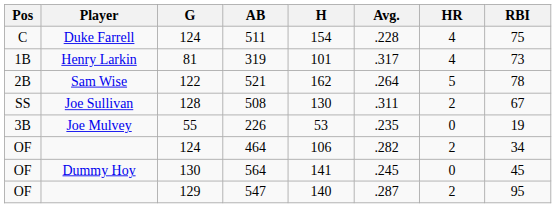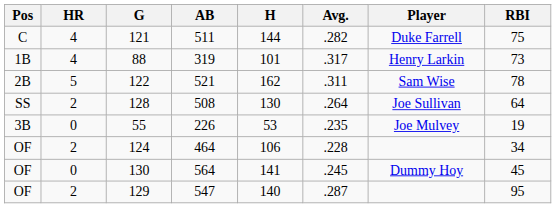 <table class="wikitable sortable">
 <tr>
 <th bgcolor="#DDDDFF" width="5%">Pos</th>
-<th bgcolor="#DDDDFF" width="16%">Player</th>
+<th bgcolor="#DDDDFF" width="9%">HR</th>
 <th bgcolor="#DDDDFF" width="9%">G</th>
 <th bgcolor="#DDDDFF" width="9%">AB</th>
 <th bgcolor="#DDDDFF" width="9%">H</th>
 <th bgcolor="#DDDDFF" width="9%">Avg.</th>
-<th bgcolor="#DDDDFF" width="9%">HR</th>
+<th bgcolor="#DDDDFF" width="16%">Player</th>
 <th bgcolor="#DDDDFF" width="9%">RBI</th>
 </tr>
 <tr align="center">
 <td>C</td>
+<td>4</td>
+<td>121</td>
+<td>511</td>
+<td>144</td>
+<td>.282</td>
 <td><a href='#'>Duke Farrell</a></td>
-<td>124</td>
-<td>511</td>
-<td>154</td>
-<td>.228</td>
-<td>4</td>
 <td>75</td>
 </tr>
 <tr align=center>
 <td>1B</td>
-<td><a href='#'>Henry Larkin</a></td>
-<td>81</td>
+<td>4</td>
+<td>88</td>
 <td>319</td>
 <td>101</td>
 <td>.317</td>
-<td>4</td>
+<td><a href='#'>Henry Larkin</a></td>
 <td>73</td>
 </tr>
 <tr align=center>
 <td>2B</td>
-<td><a href='#'>Sam Wise</a></td>
+<td>5</td>
 <td>122</td>
 <td>521</td>
 <td>162</td>
-<td>.264</td>
-<td>5</td>
+<td>.311</td>
+<td><a href='#'>Sam Wise</a></td>
 <td>78</td>
 </tr>
 <tr align=center>
 <td>SS</td>
-<td><a href='#'>Joe Sullivan</a></td>
+<td>2</td>
 <td>128</td>
 <td>508</td>
 <td>130</td>
-<td>.311</td>
-<td>2</td>
-<td>67</td>
+<td>.264</td>
+<td><a href='#'>Joe Sullivan</a></td>
+<td>64</td>
 </tr>
 <tr align=center>
 <td>3B</td>
-<td><a href='#'>Joe Mulvey</a></td>
+<td>0</td>
 <td>55</td>
 <td>226</td>
 <td>53</td>
 <td>.235</td>
-<td>0</td>
+<td><a href='#'>Joe Mulvey</a></td>
 <td>19</td>
 </tr>
 <tr align=center>
 <td>OF</td>
-<td></td>
+<td>2</td>
 <td>124</td>
 <td>464</td>
 <td>106</td>
-<td>.282</td>
-<td>2</td>
+<td>.228</td>
+<td></td>
 <td>34</td>
 </tr>
 <tr align="center">
 <td>OF</td>
-<td><a href='#'>Dummy Hoy</a></td>
+<td>0</td>
 <td>130</td>
 <td>564</td>
 <td>141</td>
 <td>.245</td>
-<td>0</td>
+<td><a href='#'>Dummy Hoy</a></td>
 <td>45</td>
 </tr>
 <tr align=center>
 <td>OF</td>
-<td></td>
+<td>2</td>
 <td>129</td>
 <td>547</td>
 <td>140</td>
 <td>.287</td>
-<td>2</td>
+<td></td>
 <td>95</td>
 </tr>
 </table>
